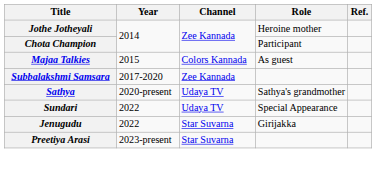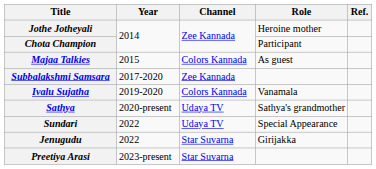 <table class="wikitable sortable plainrowheaders">
 <tr>
 <th scope="col">Title</th>
 <th scope="col">Year</th>
 <th scope="col">Channel</th>
 <th scope="col" class="unsortable" width=25%>Role</th>
 <th scope="col" class="unsortable">Ref.</th>
 </tr>
 <tr>
 <th scope="row" align="left"><em>Jothe Jotheyali</em></th>
 <td rowspan=2>2014</td>
 <td rowspan=2><a href='#'>Zee Kannada</a></td>
 <td>Heroine mother</td>
 <td></td>
 </tr>
 <tr>
 <th scope="row" align="left"><em>Chota Champion</em></th>
 <td>Participant</td>
 <td style="text-align:center;"></td>
 </tr>
 <tr>
 <th scope="row" align="left"><em><a href='#'>Majaa Talkies</a></em></th>
 <td>2015</td>
 <td><a href='#'>Colors Kannada</a></td>
 <td>As guest</td>
 <td style="text-align:center;"></td>
 </tr>
 <tr>
 <th scope="row" align="left"><em><a href='#'>Subbalakshmi Samsara</a></em></th>
 <td>2017-2020</td>
 <td><a href='#'>Zee Kannada</a></td>
 <td></td>
 <td></td>
 </tr>
 <tr>
+<th scope="row" align="left"><em><a href='#'>Ivalu Sujatha</a></em></th>
+<td>2019-2020</td>
+<td><a href='#'>Colors Kannada</a></td>
+<td>Vanamala</td>
+<td style="text-align:center;"></td>
+</tr>
+<tr>
 <th scope="row" align="left"><em><a href='#'>Sathya</a></em></th>
 <td>2020-present</td>
 <td><a href='#'>Udaya TV</a></td>
 <td>Sathya's grandmother</td>
 <td></td>
 </tr>
 <tr>
 <th scope="row" align="left"><em>Sundari</em></th>
 <td>2022</td>
 <td><a href='#'>Udaya TV</a></td>
 <td>Special Appearance</td>
 <td></td>
 </tr>
 <tr>
 <th scope="row" align="left"><em>Jenugudu</em></th>
 <td>2022</td>
 <td><a href='#'>Star Suvarna</a></td>
 <td>Girijakka</td>
 <td></td>
 </tr>
 <tr>
 <th scope="row" align="left"><em>Preetiya Arasi</em></th>
 <td>2023-present</td>
 <td><a href='#'>Star Suvarna</a></td>
 <td></td>
 <td></td>
 </tr>
 </table>
